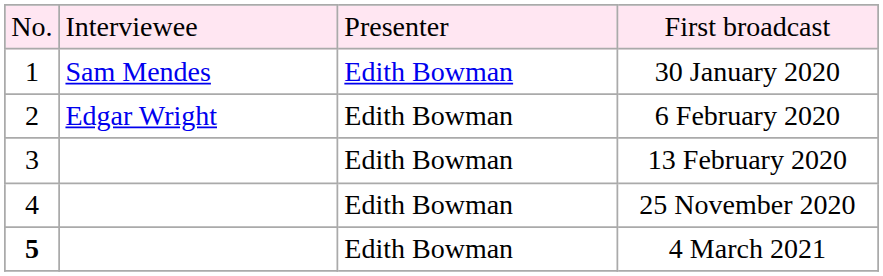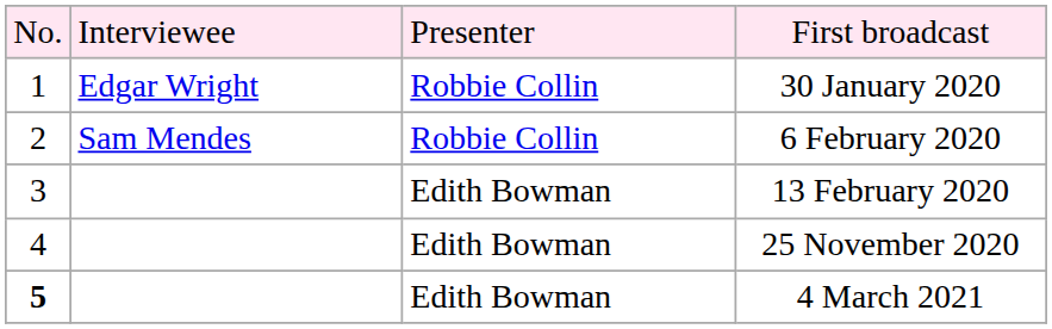 <table class="wikitable plainrowheaders" style="width:500px; margin-left:0; background: #fff;">
 <tr>
 <td style="background: #ffe6f2; text-align: center; width:6%;">No.</td>
 <td style="background: #ffe6f2; width:32%;">Interviewee</td>
 <td style="background: #ffe6f2; width:32%;">Presenter</td>
 <td style="background: #ffe6f2; text-align: center; width:30%;">First broadcast</td>
 </tr>
 <tr>
 <td style="text-align: center;">1</td>
-<td><a href='#'>Sam Mendes</a></td>
-<td><a href='#'>Edith Bowman</a></td>
+<td><a href='#'>Edgar Wright</a></td>
+<td><a href='#'>Robbie Collin</a></td>
 <td style="text-align: center;">30 January 2020</td>
 </tr>
 <tr>
 <td style="text-align: center;">2</td>
-<td><a href='#'>Edgar Wright</a></td>
-<td>Edith Bowman</td>
+<td><a href='#'>Sam Mendes</a></td>
+<td><a href='#'>Robbie Collin</a></td>
 <td style="text-align: center;">6 February 2020</td>
 </tr>
 <tr>
 <td style="text-align: center;">3</td>
 <td><a href='#'></a></td>
 <td>Edith Bowman</td>
 <td style="text-align: center;">13 February 2020</td>
 </tr>
 <tr>
 <td style="text-align: center;">4</td>
 <td><a href='#'></a></td>
 <td>Edith Bowman</td>
 <td style="text-align: center;">25 November 2020</td>
 </tr>
 <tr>
 <td style="text-align: center;"><strong>5</strong></td>
 <td><a href='#'></a></td>
 <td>Edith Bowman</td>
 <td style="text-align: center;">4 March 2021</td>
 </tr>
 </table>
